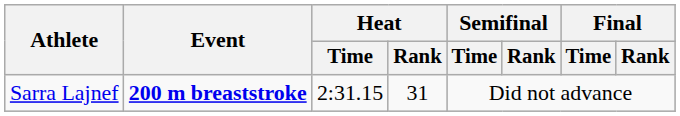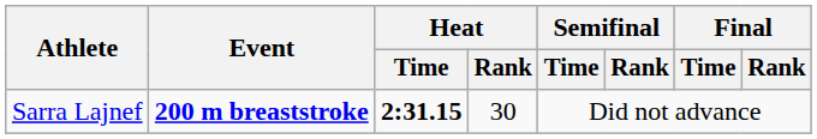 <table class=wikitable style="font-size:90%">
 <tr>
 <th rowspan="2">Athlete</th>
 <th rowspan="2">Event</th>
 <th colspan="2">Heat</th>
 <th colspan="2">Semifinal</th>
 <th colspan="2">Final</th>
 </tr>
 <tr style="font-size:95%">
 <th>Time</th>
 <th>Rank</th>
 <th>Time</th>
 <th>Rank</th>
 <th>Time</th>
 <th>Rank</th>
 </tr>
 <tr align=center>
 <td align=left><a href='#'>Sarra Lajnef</a></td>
 <td align=left><strong><a href='#'>200 m breaststroke</a></strong></td>
-<td>2:31.15</td>
-<td>31</td>
+<td><strong>2:31.15</strong></td>
+<td>30</td>
 <td colspan=4>Did not advance</td>
 </tr>
 </table>
